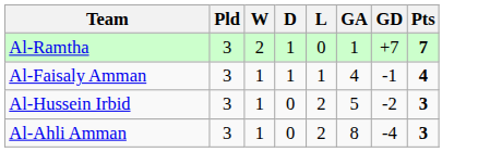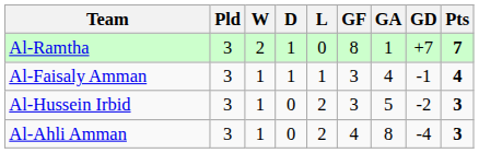 <table class="wikitable" style="text-align: center;">
 <tr>
 <th style="width:175px;">Team</th>
 <th width="20">Pld</th>
 <th width="20">W</th>
 <th width="20">D</th>
 <th width="20">L</th>
+<th width="20">GF</th>
 <th width="20">GA</th>
 <th width="20">GD</th>
 <th width="20">Pts</th>
 </tr>
 <tr style="background:#cfc;">
 <td align=left> <a href='#'>Al-Ramtha</a></td>
 <td>3</td>
 <td>2</td>
 <td>1</td>
 <td>0</td>
+<td>8</td>
 <td>1</td>
 <td>+7</td>
 <td><strong>7</strong></td>
 </tr>
 <tr>
 <td align=left> <a href='#'>Al-Faisaly Amman</a></td>
 <td>3</td>
 <td>1</td>
 <td>1</td>
 <td>1</td>
+<td>3</td>
 <td>4</td>
 <td>-1</td>
 <td><strong>4</strong></td>
 </tr>
 <tr>
 <td align=left> <a href='#'>Al-Hussein Irbid</a></td>
 <td>3</td>
 <td>1</td>
 <td>0</td>
 <td>2</td>
+<td>3</td>
 <td>5</td>
 <td>-2</td>
 <td><strong>3</strong></td>
 </tr>
 <tr>
 <td align=left> <a href='#'>Al-Ahli Amman</a></td>
 <td>3</td>
 <td>1</td>
 <td>0</td>
 <td>2</td>
+<td>4</td>
 <td>8</td>
 <td>-4</td>
 <td><strong>3</strong></td>
 </tr>
 </table>
